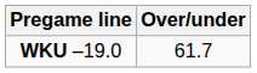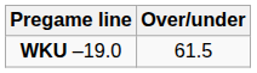 <table class="wikitable">
 <tr align="center">
 <th style=>Pregame line</th>
 <th style=>Over/under</th>
 </tr>
 <tr align="center">
 <td><strong>WKU</strong> –19.0</td>
-<td>61.7</td>
+<td>61.5</td>
 </tr>
 </table>
